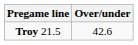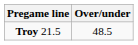 <table class="wikitable">
 <tr align="center">
 <th style=>Pregame line</th>
 <th style=>Over/under</th>
 </tr>
 <tr align="center">
 <td><strong>Troy</strong> 21.5</td>
-<td>42.6</td>
+<td>48.5</td>
 </tr>
 </table>
